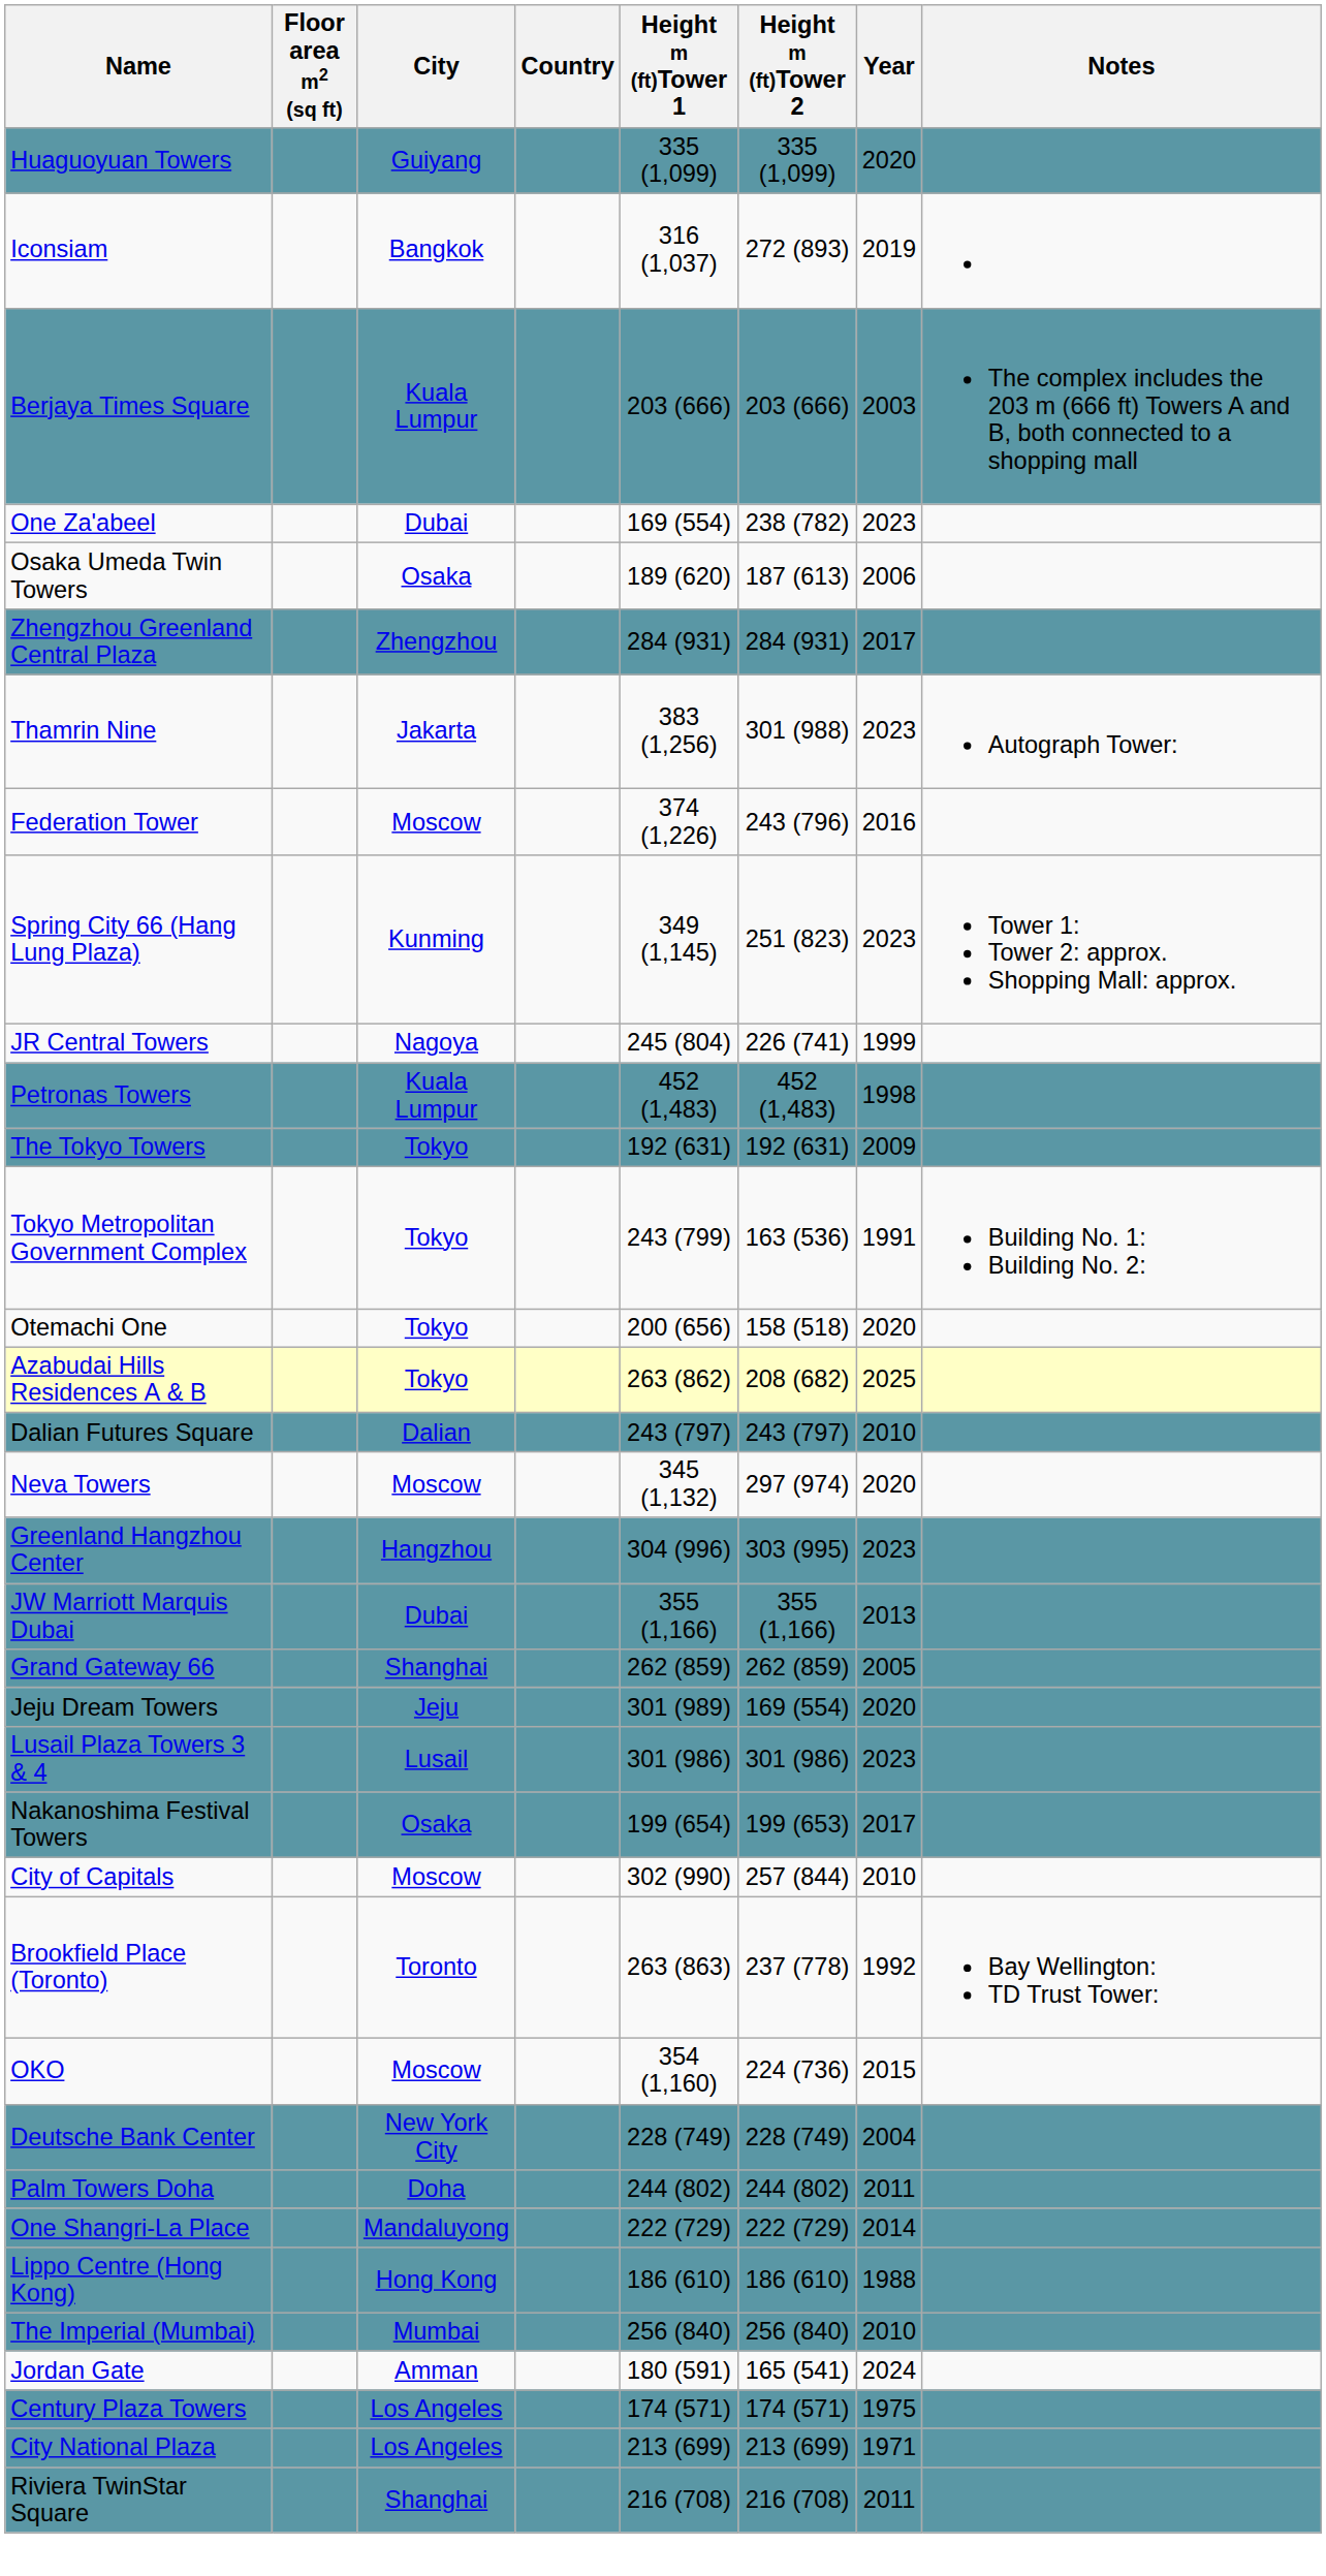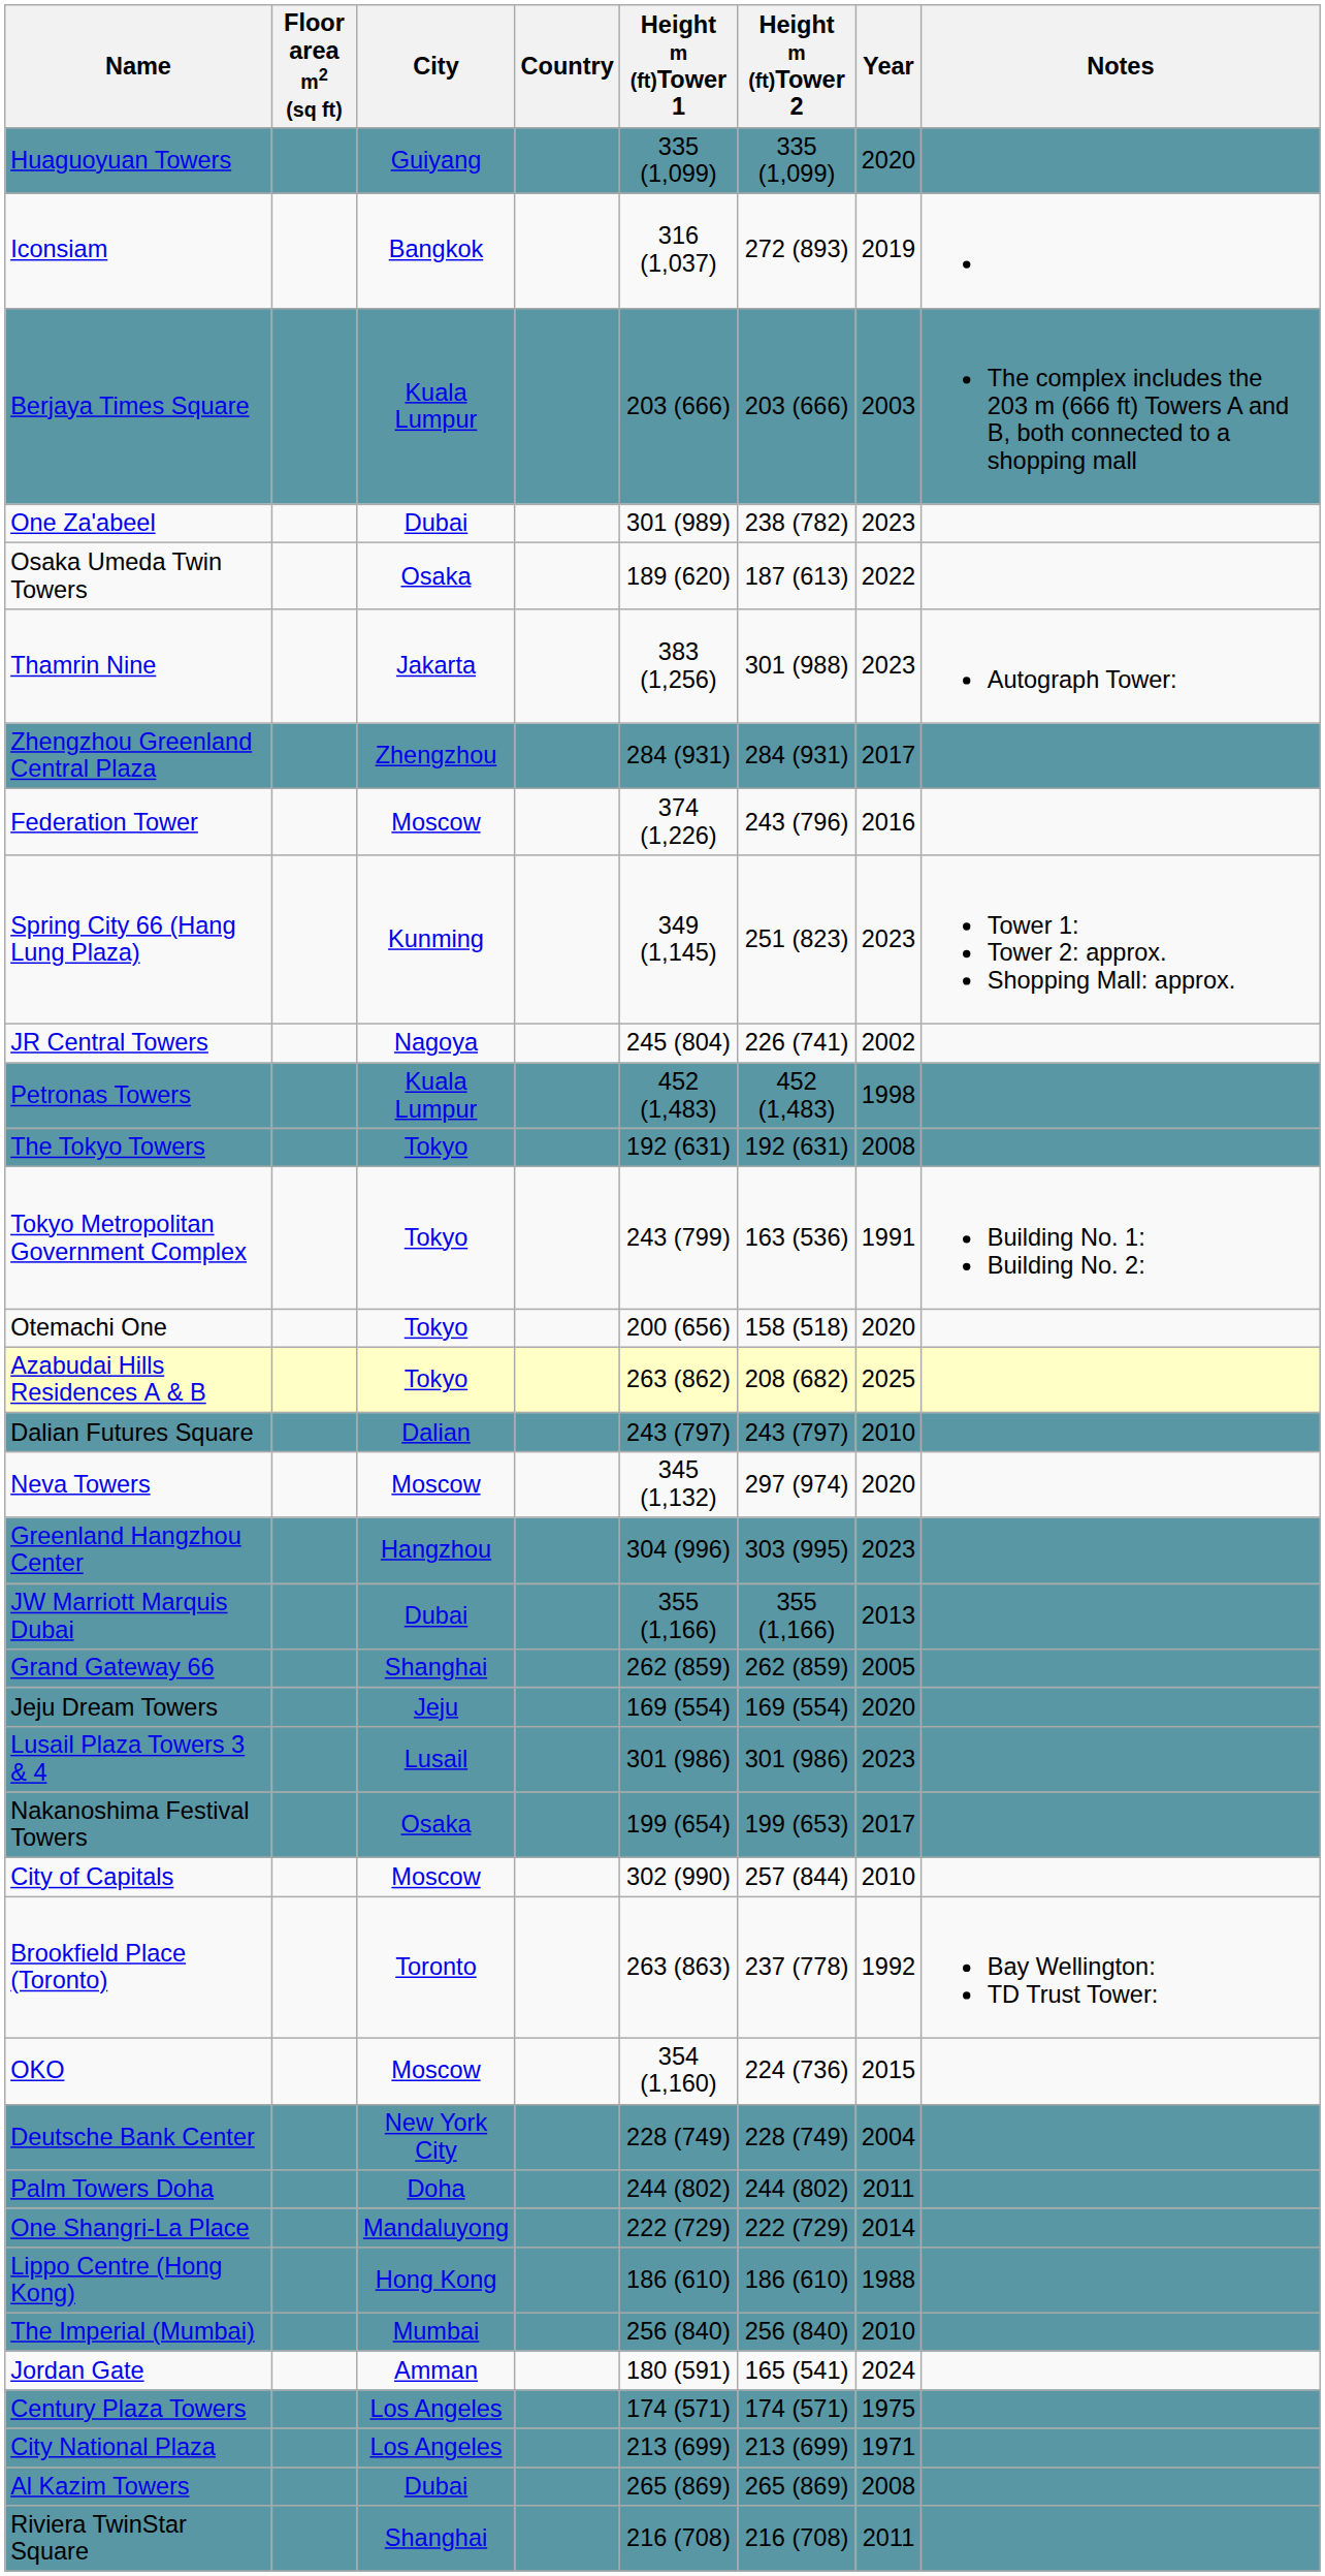 <table class="wikitable sortable" style="text-align:center">
 <tr>
 <th scope="col">Name</th>
 <th scope="col">Floor area<br><small>m<sup>2</sup></small> <small>(sq ft)</small></th>
 <th scope="col">City</th>
 <th scope="col">Country</th>
 <th scope="col">Height<br><small>m (ft)</small>Tower 1</th>
 <th>Height<br><small>m (ft)</small>Tower 2</th>
 <th scope="col">Year</th>
 <th scope="col" class="unsortable">Notes</th>
 </tr>
 <tr style="background:#5A97A5;">
 <td align="left"><a href='#'>Huaguoyuan Towers</a></td>
 <td></td>
 <td><a href='#'>Guiyang</a></td>
 <td></td>
 <td>335 (1,099)</td>
 <td>335 (1,099)</td>
 <td>2020</td>
 <td align="left"></td>
 </tr>
 <tr>
 <td align="left"><a href='#'>Iconsiam</a></td>
 <td></td>
 <td><a href='#'>Bangkok</a></td>
 <td></td>
 <td>316 (1,037)</td>
 <td>272 (893)</td>
 <td>2019</td>
 <td align="left"><br><ul><li></li></ul></td>
 </tr>
 <tr style="background:#5A97A5;">
 <td align="left"><a href='#'>Berjaya Times Square</a></td>
 <td data-sort-value="a"></td>
 <td><a href='#'>Kuala Lumpur</a></td>
 <td></td>
 <td>203 (666)</td>
 <td>203 (666)</td>
 <td>2003</td>
 <td align="left"><br><ul><li>The complex includes the 203 m (666 ft) Towers A and B, both connected to a shopping mall</li></ul></td>
 </tr>
 <tr>
 <td align="left"><a href='#'>One Za'abeel</a></td>
 <td></td>
 <td><a href='#'>Dubai</a></td>
 <td></td>
-<td>169 (554)</td>
+<td>301 (989)</td>
 <td>238 (782)</td>
 <td>2023</td>
 <td align="left"></td>
 </tr>
 <tr>
 <td align="left">Osaka Umeda Twin Towers</td>
 <td></td>
 <td><a href='#'>Osaka</a></td>
 <td></td>
 <td>189 (620)</td>
 <td>187 (613)</td>
-<td>2006</td>
-<td align="left"></td>
-</tr>
-<tr style="background:#5A97A5;">
-<td align="left"><a href='#'>Zhengzhou Greenland Central Plaza</a></td>
-<td></td>
-<td><a href='#'>Zhengzhou</a></td>
-<td></td>
-<td>284 (931)</td>
-<td>284 (931)</td>
-<td>2017</td>
+<td>2022</td>
 <td align="left"></td>
 </tr>
 <tr>
 <td align="left"><a href='#'>Thamrin Nine</a></td>
 <td></td>
 <td><a href='#'>Jakarta</a></td>
 <td></td>
 <td>383 (1,256)</td>
 <td>301 (988)</td>
 <td>2023</td>
 <td align="left"><br><ul><li>Autograph Tower: </li></ul></td>
+</tr>
+<tr style="background:#5A97A5;">
+<td align="left"><a href='#'>Zhengzhou Greenland Central Plaza</a></td>
+<td></td>
+<td><a href='#'>Zhengzhou</a></td>
+<td></td>
+<td>284 (931)</td>
+<td>284 (931)</td>
+<td>2017</td>
+<td align="left"></td>
 </tr>
 <tr>
 <td align="left"><a href='#'>Federation Tower</a></td>
 <td></td>
 <td><a href='#'>Moscow</a></td>
 <td></td>
 <td>374 (1,226)</td>
 <td>243 (796)</td>
 <td>2016</td>
 <td align="left"></td>
 </tr>
 <tr>
 <td align="left"><a href='#'>Spring City 66 (Hang Lung Plaza)</a></td>
 <td></td>
 <td><a href='#'>Kunming</a></td>
 <td></td>
 <td>349 (1,145)</td>
 <td>251 (823)</td>
 <td>2023</td>
 <td align="left"><br><ul><li>Tower 1: </li><li>Tower 2: approx. </li><li>Shopping Mall: approx. </li></ul></td>
 </tr>
 <tr>
 <td align="left"><a href='#'>JR Central Towers</a></td>
 <td></td>
 <td><a href='#'>Nagoya</a></td>
 <td></td>
 <td>245 (804)</td>
 <td>226 (741)</td>
-<td>1999</td>
+<td>2002</td>
 <td align="left"></td>
 </tr>
 <tr style="background:#5A97A5;">
 <td align="left"><a href='#'>Petronas Towers</a></td>
 <td></td>
 <td><a href='#'>Kuala Lumpur</a></td>
 <td></td>
 <td>452 (1,483)</td>
 <td>452 (1,483)</td>
 <td>1998</td>
 <td align="left"></td>
 </tr>
 <tr style="background:#5A97A5;">
 <td align="left"><a href='#'>The Tokyo Towers</a></td>
 <td></td>
 <td><a href='#'>Tokyo</a></td>
 <td></td>
 <td>192 (631)</td>
 <td>192 (631)</td>
-<td>2009</td>
+<td>2008</td>
 <td align="left"></td>
 </tr>
 <tr>
 <td align="left"><a href='#'>Tokyo Metropolitan Government Complex</a></td>
 <td></td>
 <td><a href='#'>Tokyo</a></td>
 <td></td>
 <td>243 (799)</td>
 <td>163 (536)</td>
 <td>1991</td>
 <td align="left"><br><ul><li>Building No. 1: </li><li>Building No. 2: </li></ul></td>
 </tr>
 <tr>
 <td align="left">Otemachi One</td>
 <td></td>
 <td><a href='#'>Tokyo</a></td>
 <td></td>
 <td>200 (656)</td>
 <td>158 (518)</td>
 <td>2020</td>
 <td align="left"></td>
 </tr>
 <tr style="background:#FFFFC6;">
 <td align="left"><a href='#'>Azabudai Hills Residences A & B</a></td>
 <td></td>
 <td><a href='#'>Tokyo</a></td>
 <td></td>
 <td>263 (862)</td>
 <td>208 (682)</td>
 <td>2025</td>
 <td align="left"></td>
 </tr>
 <tr style="background:#5A97A5;">
 <td align="left">Dalian Futures Square</td>
 <td></td>
 <td><a href='#'>Dalian</a></td>
 <td></td>
 <td>243 (797)</td>
 <td>243 (797)</td>
 <td>2010</td>
 <td align="left"></td>
 </tr>
 <tr>
 <td align="left"><a href='#'>Neva Towers</a></td>
 <td></td>
 <td><a href='#'>Moscow</a></td>
 <td></td>
 <td>345 (1,132)</td>
 <td>297 (974)</td>
 <td>2020</td>
 <td align="left"></td>
 </tr>
 <tr style="background:#5A97A5;">
 <td align="left"><a href='#'>Greenland Hangzhou Center</a></td>
 <td></td>
 <td><a href='#'>Hangzhou</a></td>
 <td></td>
 <td>304 (996)</td>
 <td>303 (995)</td>
 <td>2023</td>
 <td align="left"></td>
 </tr>
 <tr style="background:#5A97A5;">
 <td align="left"><a href='#'>JW Marriott Marquis Dubai</a></td>
 <td></td>
 <td><a href='#'>Dubai</a></td>
 <td></td>
 <td>355 (1,166)</td>
 <td>355 (1,166)</td>
 <td>2013</td>
 <td align="left"></td>
 </tr>
 <tr style="background:#5A97A5;">
 <td align="left"><a href='#'>Grand Gateway 66</a></td>
 <td></td>
 <td><a href='#'>Shanghai</a></td>
 <td></td>
 <td>262 (859)</td>
 <td>262 (859)</td>
 <td>2005</td>
 <td align="left"></td>
 </tr>
 <tr style="background:#5A97A5;">
 <td align="left">Jeju Dream Towers</td>
 <td></td>
 <td><a href='#'>Jeju</a></td>
 <td></td>
-<td>301 (989)</td>
+<td>169 (554)</td>
 <td>169 (554)</td>
 <td>2020</td>
 <td align="left"></td>
 </tr>
 <tr style="background:#5A97A5;">
 <td align="left"><a href='#'>Lusail Plaza Towers 3 & 4</a></td>
 <td></td>
 <td><a href='#'>Lusail</a></td>
 <td></td>
 <td>301 (986)</td>
 <td>301 (986)</td>
 <td>2023</td>
 <td align="left"></td>
 </tr>
 <tr style="background:#5A97A5;">
 <td align="left">Nakanoshima Festival Towers</td>
 <td></td>
 <td><a href='#'>Osaka</a></td>
 <td></td>
 <td>199 (654)</td>
 <td>199 (653)</td>
 <td>2017</td>
 <td align="left"></td>
 </tr>
 <tr>
 <td align="left"><a href='#'>City of Capitals</a></td>
 <td></td>
 <td><a href='#'>Moscow</a></td>
 <td></td>
 <td>302 (990)</td>
 <td>257 (844)</td>
 <td>2010</td>
 <td align="left"></td>
 </tr>
 <tr>
 <td align="left"><a href='#'>Brookfield Place (Toronto)</a></td>
 <td></td>
 <td><a href='#'>Toronto</a></td>
 <td></td>
 <td>263 (863)</td>
 <td>237 (778)</td>
 <td>1992</td>
 <td align="left"><br><ul><li>Bay Wellington: </li><li>TD Trust Tower: </li></ul></td>
 </tr>
 <tr>
 <td align="left"><a href='#'>OKO</a></td>
 <td></td>
 <td><a href='#'>Moscow</a></td>
 <td></td>
 <td>354 (1,160)</td>
 <td>224 (736)</td>
 <td>2015</td>
 <td align="left"></td>
 </tr>
 <tr style="background:#5A97A5;">
 <td align="left"><a href='#'>Deutsche Bank Center</a></td>
 <td></td>
 <td><a href='#'>New York City</a></td>
 <td></td>
 <td>228 (749)</td>
 <td>228 (749)</td>
 <td>2004</td>
 <td align="left"></td>
 </tr>
 <tr style="background:#5A97A5;">
 <td align="left"><a href='#'>Palm Towers Doha</a></td>
 <td></td>
 <td><a href='#'>Doha</a></td>
 <td></td>
 <td>244 (802)</td>
 <td>244 (802)</td>
 <td>2011</td>
 <td align="left"></td>
 </tr>
 <tr style="background:#5A97A5;">
 <td align="left"><a href='#'>One Shangri-La Place</a></td>
 <td></td>
 <td><a href='#'>Mandaluyong</a></td>
 <td></td>
 <td>222 (729)</td>
 <td>222 (729)</td>
 <td>2014</td>
 <td align="left"></td>
 </tr>
 <tr style="background:#5A97A5;">
 <td align="left"><a href='#'>Lippo Centre (Hong Kong)</a></td>
 <td></td>
 <td><a href='#'>Hong Kong</a></td>
 <td></td>
 <td>186 (610)</td>
 <td>186 (610)</td>
 <td>1988</td>
 <td align="left"></td>
 </tr>
 <tr style="background:#5A97A5;">
 <td align="left"><a href='#'>The Imperial (Mumbai)</a></td>
 <td></td>
 <td><a href='#'>Mumbai</a></td>
 <td></td>
 <td>256 (840)</td>
 <td>256 (840)</td>
 <td>2010</td>
 <td align="left"></td>
 </tr>
 <tr>
 <td align="left"><a href='#'>Jordan Gate</a></td>
 <td></td>
 <td><a href='#'>Amman</a></td>
 <td></td>
 <td>180 (591)</td>
 <td>165 (541)</td>
 <td>2024</td>
 <td align="left"></td>
 </tr>
 <tr style="background:#5A97A5;">
 <td align="left"><a href='#'>Century Plaza Towers</a></td>
 <td></td>
 <td><a href='#'>Los Angeles</a></td>
 <td></td>
 <td>174 (571)</td>
 <td>174 (571)</td>
 <td>1975</td>
 <td align="left"></td>
 </tr>
 <tr style="background:#5A97A5;">
 <td align="left"><a href='#'>City National Plaza</a></td>
 <td></td>
 <td><a href='#'>Los Angeles</a></td>
 <td></td>
 <td>213 (699)</td>
 <td>213 (699)</td>
 <td>1971</td>
 <td align="left"></td>
 </tr>
 <tr style="background:#5A97A5;">
+<td align="left"><a href='#'>Al Kazim Towers</a></td>
+<td></td>
+<td><a href='#'>Dubai</a></td>
+<td></td>
+<td>265 (869)</td>
+<td>265 (869)</td>
+<td>2008</td>
+<td align="left"></td>
+</tr>
+<tr style="background:#5A97A5;">
 <td align="left">Riviera TwinStar Square</td>
 <td></td>
 <td><a href='#'>Shanghai</a></td>
 <td></td>
 <td>216 (708)</td>
 <td>216 (708)</td>
 <td>2011</td>
 <td align="left"></td>
 </tr>
 </table>
